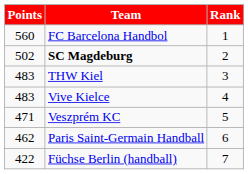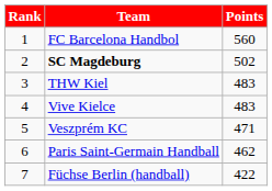 <table class="wikitable" style="text-align: center;">
 <tr>
+<th style="color:#FFFFFF; background:#FF0000">Rank</th>
+<th style="color:#FFFFFF; background:#FF0000">Team</th>
 <th style="color:#FFFFFF; background:#FF0000">Points</th>
-<th style="color:#FFFFFF; background:#FF0000">Team</th>
-<th style="color:#FFFFFF; background:#FF0000">Rank</th>
 </tr>
 <tr>
+<td>1</td>
+<td align=left> <a href='#'>FC Barcelona Handbol</a></td>
 <td>560</td>
-<td align=left> <a href='#'>FC Barcelona Handbol</a></td>
-<td>1</td>
 </tr>
 <tr>
+<td>2</td>
+<td align=left> <strong>SC Magdeburg</strong></td>
 <td>502</td>
-<td align=left> <strong>SC Magdeburg</strong></td>
-<td>2</td>
 </tr>
 <tr>
+<td>3</td>
+<td align=left> <a href='#'>THW Kiel</a></td>
 <td>483</td>
-<td align=left> <a href='#'>THW Kiel</a></td>
-<td>3</td>
 </tr>
 <tr>
+<td>4</td>
+<td align=left> <a href='#'>Vive Kielce</a></td>
 <td>483</td>
-<td align=left> <a href='#'>Vive Kielce</a></td>
-<td>4</td>
 </tr>
 <tr>
+<td>5</td>
+<td align=left> <a href='#'>Veszprém KC</a></td>
 <td>471</td>
-<td align=left> <a href='#'>Veszprém KC</a></td>
-<td>5</td>
 </tr>
 <tr>
+<td>6</td>
+<td align=left> <a href='#'>Paris Saint-Germain Handball</a></td>
 <td>462</td>
-<td align=left> <a href='#'>Paris Saint-Germain Handball</a></td>
-<td>6</td>
 </tr>
 <tr>
+<td>7</td>
+<td align=left> <a href='#'>Füchse Berlin (handball)</a></td>
 <td>422</td>
-<td align=left> <a href='#'>Füchse Berlin (handball)</a></td>
-<td>7</td>
 </tr>
 </table>
